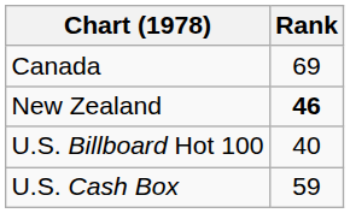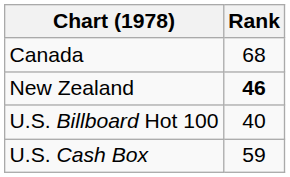 <table class="wikitable sortable">
 <tr>
 <th align="left">Chart (1978)</th>
 <th style="text-align:center;">Rank</th>
 </tr>
 <tr>
 <td>Canada</td>
-<td style="text-align:center;">69</td>
+<td style="text-align:center;">68</td>
 </tr>
 <tr>
 <td>New Zealand</td>
 <td style="text-align:center;"><strong>46</strong></td>
 </tr>
 <tr>
 <td>U.S. <em>Billboard</em> Hot 100</td>
 <td style="text-align:center;">40</td>
 </tr>
 <tr>
 <td>U.S. <em>Cash Box</em></td>
 <td style="text-align:center;">59</td>
 </tr>
 </table>
